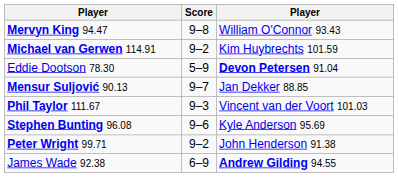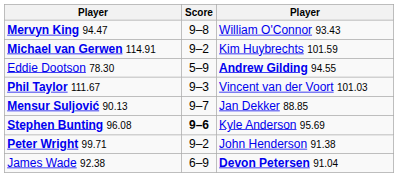 <table class="wikitable">
 <tr style="font-size:10pt;font-weight:bold">
 <th width=230px>Player</th>
 <th width=40px>Score</th>
 <th width=230px>Player</th>
 </tr>
 <tr>
 <td> <strong><a href='#'>Mervyn King</a></strong> <small><span>94.47</span></small></td>
 <td align=center>9–8</td>
 <td> <a href='#'>William O'Connor</a> <small><span>93.43</span></small></td>
 </tr>
 <tr>
 <td> <strong><a href='#'>Michael van Gerwen</a></strong> <small><span>114.91</span></small></td>
 <td align=center>9–2</td>
 <td> <a href='#'>Kim Huybrechts</a> <small><span>101.59</span></small></td>
 </tr>
 <tr>
 <td> <a href='#'>Eddie Dootson</a> <small><span>78.30</span></small></td>
 <td align=center>5–9</td>
-<td> <strong><a href='#'>Devon Petersen</a></strong> <small><span>91.04</span></small></td>
+<td> <strong><a href='#'>Andrew Gilding</a></strong> <small><span>94.55</span></small></td>
+</tr>
+<tr>
+<td> <strong><a href='#'>Phil Taylor</a></strong> <small><span>111.67</span></small></td>
+<td align=center>9–3</td>
+<td> <a href='#'>Vincent van der Voort</a> <small><span>101.03</span></small></td>
 </tr>
 <tr>
 <td> <strong><a href='#'>Mensur Suljović</a></strong> <small><span>90.13</span></small></td>
 <td align=center>9–7</td>
 <td> <a href='#'>Jan Dekker</a> <small><span>88.85</span></small></td>
 </tr>
 <tr>
-<td> <strong><a href='#'>Phil Taylor</a></strong> <small><span>111.67</span></small></td>
-<td align=center>9–3</td>
-<td> <a href='#'>Vincent van der Voort</a> <small><span>101.03</span></small></td>
-</tr>
-<tr>
 <td> <strong><a href='#'>Stephen Bunting</a></strong> <small><span>96.08</span></small></td>
-<td align=center>9–6</td>
+<td align=center><strong>9–6</strong></td>
 <td> <a href='#'>Kyle Anderson</a> <small><span>95.69</span></small></td>
 </tr>
 <tr>
 <td> <strong><a href='#'>Peter Wright</a></strong> <small><span>99.71</span></small></td>
 <td align=center>9–2</td>
 <td> <a href='#'>John Henderson</a> <small><span>91.38</span></small></td>
 </tr>
 <tr>
 <td> <a href='#'>James Wade</a> <small><span>92.38</span></small></td>
 <td align=center>6–9</td>
-<td> <strong><a href='#'>Andrew Gilding</a></strong> <small><span>94.55</span></small></td>
+<td> <strong><a href='#'>Devon Petersen</a></strong> <small><span>91.04</span></small></td>
 </tr>
 </table>
